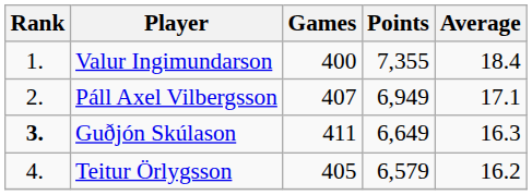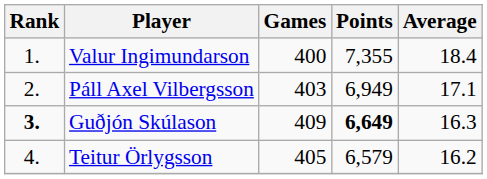 <table class="wikitable sortable" style="font-size: 100%;">
 <tr>
 <th>Rank</th>
 <th>Player</th>
 <th>Games</th>
 <th>Points</th>
 <th>Average</th>
 </tr>
 <tr>
 <td align="center">1. </td>
 <td align="left"> <a href='#'>Valur Ingimundarson</a></td>
 <td align="right"> 400</td>
 <td align="right"> 7,355</td>
 <td align="right"> 18.4</td>
 </tr>
 <tr>
 <td align="center">2. </td>
 <td> <a href='#'>Páll Axel Vilbergsson</a></td>
-<td align="right"> 407</td>
+<td align="right"> 403</td>
 <td align="right"> 6,949</td>
 <td align="right"> 17.1</td>
 </tr>
 <tr>
 <td align="center"><strong>3. </strong></td>
 <td align="left"> <a href='#'>Guðjón Skúlason</a></td>
-<td align="right"> 411</td>
-<td align="right"> 6,649</td>
+<td align="right"> 409</td>
+<td align="right"><strong> 6,649</strong></td>
 <td align="right"> 16.3</td>
 </tr>
 <tr>
 <td align="center">4. </td>
 <td align="left"> <a href='#'>Teitur Örlygsson</a></td>
 <td align="right"> 405</td>
 <td align="right"> 6,579</td>
 <td align="right"> 16.2</td>
 </tr>
 <tr>
 </tr>
 </table>
